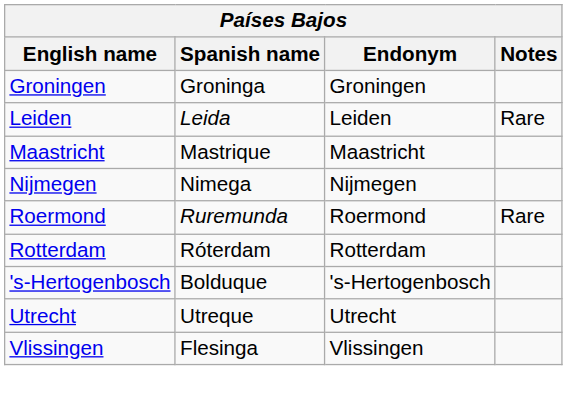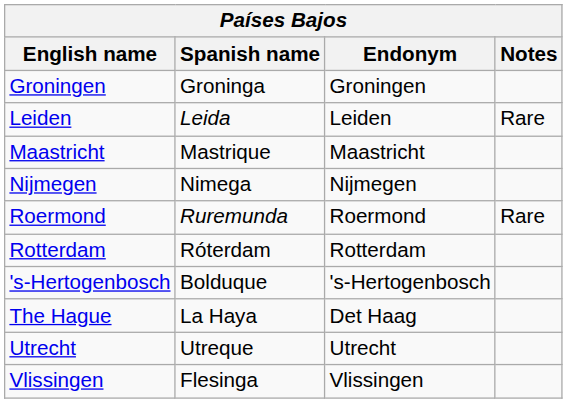 <table class="wikitable sortable">
 <tr>
 <th colspan="4"> <em>Países Bajos</em></th>
 </tr>
 <tr>
 <th>English name</th>
 <th>Spanish name</th>
 <th>Endonym</th>
 <th>Notes</th>
 </tr>
 <tr>
 <td><a href='#'>Groningen</a></td>
 <td>Groninga</td>
 <td>Groningen</td>
 <td></td>
 </tr>
 <tr>
 <td><a href='#'>Leiden</a></td>
 <td><em>Leida</em></td>
 <td>Leiden</td>
 <td>Rare</td>
 </tr>
 <tr>
 <td><a href='#'>Maastricht</a></td>
 <td>Mastrique</td>
 <td>Maastricht</td>
 <td></td>
 </tr>
 <tr>
 <td><a href='#'>Nijmegen</a></td>
 <td>Nimega</td>
 <td>Nijmegen</td>
 <td></td>
 </tr>
 <tr>
 <td><a href='#'>Roermond</a></td>
 <td><em>Ruremunda</em></td>
 <td>Roermond</td>
 <td>Rare</td>
 </tr>
 <tr>
 <td><a href='#'>Rotterdam</a></td>
 <td>Róterdam</td>
 <td>Rotterdam</td>
 <td></td>
 </tr>
 <tr>
 <td><a href='#'>'s-Hertogenbosch</a></td>
 <td>Bolduque</td>
 <td>'s-Hertogenbosch</td>
 <td></td>
 </tr>
 <tr>
+<td><a href='#'>The Hague</a></td>
+<td>La Haya</td>
+<td>Det Haag</td>
+<td></td>
+</tr>
+<tr>
 <td><a href='#'>Utrecht</a></td>
 <td>Utreque</td>
 <td>Utrecht</td>
 <td></td>
 </tr>
 <tr>
 <td><a href='#'>Vlissingen</a></td>
 <td>Flesinga</td>
 <td>Vlissingen</td>
 <td></td>
 </tr>
 </table>
